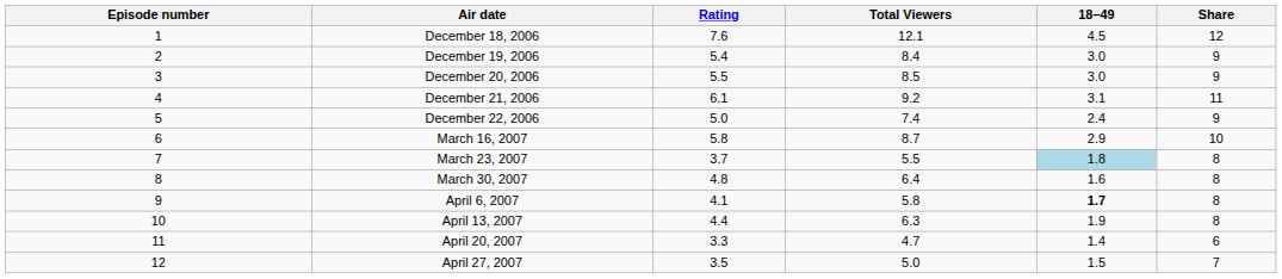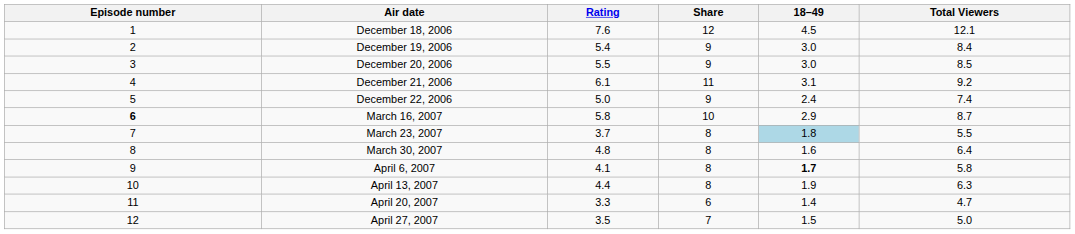 <table class="wikitable" style="text-align: center" width="99%">
 <tr>
 <th>Episode number</th>
 <th>Air date</th>
 <th><a href='#'>Rating</a></th>
+<th>Share</th>
+<th>18–49</th>
 <th>Total Viewers</th>
-<th>18–49</th>
-<th>Share</th>
 </tr>
 <tr>
 <td>1</td>
 <td>December 18, 2006</td>
 <td>7.6</td>
+<td>12</td>
+<td>4.5</td>
 <td>12.1</td>
-<td>4.5</td>
-<td>12</td>
 </tr>
 <tr>
 <td>2</td>
 <td>December 19, 2006</td>
 <td>5.4</td>
+<td>9</td>
+<td>3.0</td>
 <td>8.4</td>
-<td>3.0</td>
-<td>9</td>
 </tr>
 <tr>
 <td>3</td>
 <td>December 20, 2006</td>
 <td>5.5</td>
+<td>9</td>
+<td>3.0</td>
 <td>8.5</td>
-<td>3.0</td>
-<td>9</td>
 </tr>
 <tr>
 <td>4</td>
 <td>December 21, 2006</td>
 <td>6.1</td>
+<td>11</td>
+<td>3.1</td>
 <td>9.2</td>
-<td>3.1</td>
-<td>11</td>
 </tr>
 <tr>
 <td>5</td>
 <td>December 22, 2006</td>
 <td>5.0</td>
+<td>9</td>
+<td>2.4</td>
 <td>7.4</td>
-<td>2.4</td>
-<td>9</td>
 </tr>
 <tr>
-<td>6</td>
+<td><strong>6</strong></td>
 <td>March 16, 2007</td>
 <td>5.8</td>
+<td>10</td>
+<td>2.9</td>
 <td>8.7</td>
-<td>2.9</td>
-<td>10</td>
 </tr>
 <tr>
 <td>7</td>
 <td>March 23, 2007</td>
 <td>3.7</td>
+<td>8</td>
+<td style="background: lightblue;">1.8</td>
 <td>5.5</td>
-<td style="background: lightblue;">1.8</td>
-<td>8</td>
 </tr>
 <tr>
 <td>8</td>
 <td>March 30, 2007</td>
 <td>4.8</td>
+<td>8</td>
+<td>1.6</td>
 <td>6.4</td>
-<td>1.6</td>
-<td>8</td>
 </tr>
 <tr>
 <td>9</td>
 <td>April 6, 2007</td>
 <td>4.1</td>
+<td>8</td>
+<td><strong>1.7</strong></td>
 <td>5.8</td>
-<td><strong>1.7</strong></td>
-<td>8</td>
 </tr>
 <tr>
 <td>10</td>
 <td>April 13, 2007</td>
 <td>4.4</td>
+<td>8</td>
+<td>1.9</td>
 <td>6.3</td>
-<td>1.9</td>
-<td>8</td>
 </tr>
 <tr>
 <td>11</td>
 <td>April 20, 2007</td>
 <td>3.3</td>
+<td>6</td>
+<td>1.4</td>
 <td>4.7</td>
-<td>1.4</td>
-<td>6</td>
 </tr>
 <tr>
 <td>12</td>
 <td>April 27, 2007</td>
 <td>3.5</td>
+<td>7</td>
+<td>1.5</td>
 <td>5.0</td>
-<td>1.5</td>
-<td>7</td>
 </tr>
 </table>
